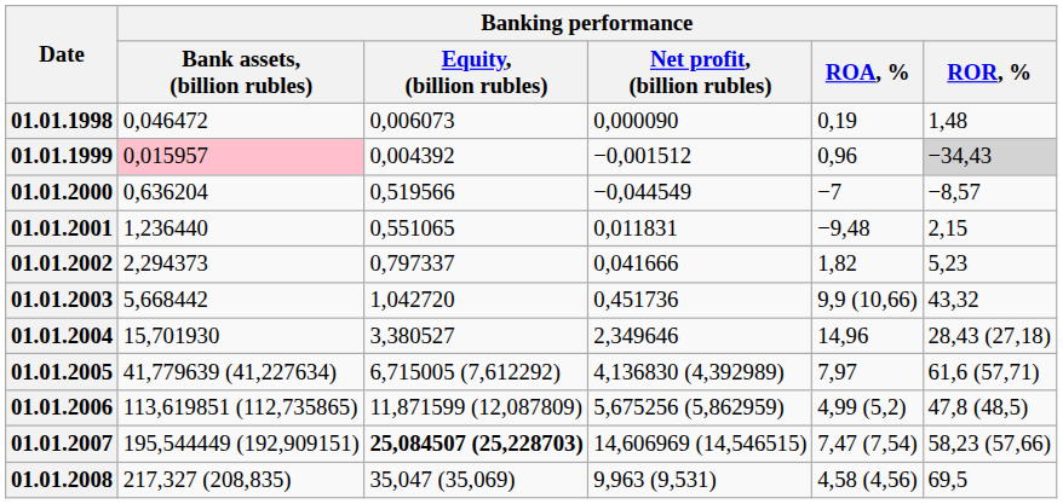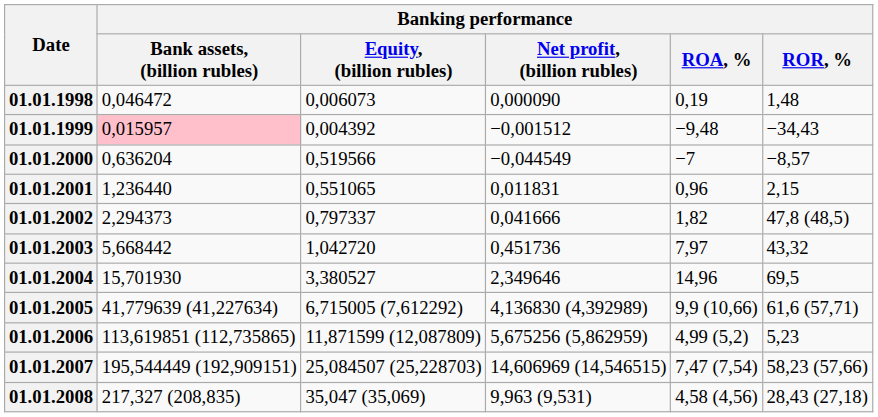 <table class="wikitable">
 <tr>
 <th rowspan=2>Date</th>
 <th colspan=10>Banking performance</th>
 </tr>
 <tr>
 <th>Bank assets, <br> (billion rubles)</th>
 <th><a href='#'>Equity</a>, <br>(billion rubles)</th>
 <th><a href='#'>Net profit</a>, <br>(billion rubles)</th>
 <th><a href='#'>ROA</a>, %</th>
 <th><a href='#'>ROR</a>, %</th>
 </tr>
 <tr>
 <th>01.01.1998</th>
 <td>0,046472</td>
 <td>0,006073</td>
 <td>0,000090</td>
 <td>0,19</td>
 <td>1,48</td>
 </tr>
 <tr>
 <th>01.01.1999</th>
 <td style="background: pink;">0,015957</td>
 <td>0,004392</td>
 <td>−0,001512</td>
-<td>0,96</td>
-<td style="background: lightgrey;">−34,43</td>
+<td>−9,48</td>
+<td>−34,43</td>
 </tr>
 <tr>
 <th>01.01.2000</th>
 <td>0,636204</td>
 <td>0,519566</td>
 <td>−0,044549</td>
 <td>−7</td>
 <td>−8,57</td>
 </tr>
 <tr>
 <th>01.01.2001</th>
 <td>1,236440</td>
 <td>0,551065</td>
 <td>0,011831</td>
-<td>−9,48</td>
+<td>0,96</td>
 <td>2,15</td>
 </tr>
 <tr>
 <th>01.01.2002</th>
 <td>2,294373</td>
 <td>0,797337</td>
 <td>0,041666</td>
 <td>1,82</td>
-<td>5,23</td>
+<td>47,8 (48,5)</td>
 </tr>
 <tr>
 <th>01.01.2003</th>
 <td>5,668442</td>
 <td>1,042720</td>
 <td>0,451736</td>
-<td>9,9 (10,66)</td>
+<td>7,97</td>
 <td>43,32</td>
 </tr>
 <tr>
 <th>01.01.2004</th>
 <td>15,701930</td>
 <td>3,380527</td>
 <td>2,349646</td>
 <td>14,96</td>
-<td>28,43 (27,18)</td>
+<td>69,5</td>
 </tr>
 <tr>
 <th>01.01.2005</th>
 <td>41,779639 (41,227634)</td>
 <td>6,715005 (7,612292)</td>
 <td>4,136830 (4,392989)</td>
-<td>7,97</td>
+<td>9,9 (10,66)</td>
 <td>61,6 (57,71)</td>
 </tr>
 <tr>
 <th>01.01.2006</th>
 <td>113,619851 (112,735865)</td>
 <td>11,871599 (12,087809)</td>
 <td>5,675256 (5,862959)</td>
 <td>4,99 (5,2)</td>
-<td>47,8 (48,5)</td>
+<td>5,23</td>
 </tr>
 <tr>
 <th>01.01.2007</th>
 <td>195,544449 (192,909151)</td>
-<td><strong>25,084507 (25,228703)</strong></td>
+<td>25,084507 (25,228703)</td>
 <td>14,606969 (14,546515)</td>
 <td>7,47 (7,54)</td>
 <td>58,23 (57,66)</td>
 </tr>
 <tr>
 <th>01.01.2008</th>
 <td>217,327 (208,835)</td>
 <td>35,047 (35,069)</td>
 <td>9,963 (9,531)</td>
 <td>4,58 (4,56)</td>
-<td>69,5</td>
+<td>28,43 (27,18)</td>
 </tr>
 </table>
